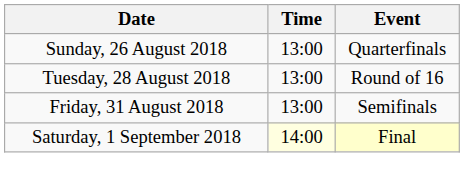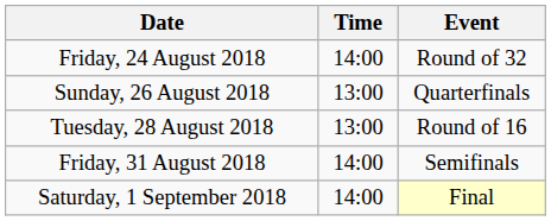 <table class="wikitable" style="text-align:center;">
 <tr>
 <th width=220>Date</th>
 <th width=50>Time</th>
 <th width=100>Event</th>
+</tr>
+<tr>
+<td>Friday, 24 August 2018</td>
+<td>14:00</td>
+<td>Round of 32</td>
 </tr>
 <tr>
 <td>Sunday, 26 August 2018</td>
 <td>13:00</td>
 <td>Quarterfinals</td>
 </tr>
 <tr>
 <td>Tuesday, 28 August 2018</td>
 <td>13:00</td>
 <td>Round of 16</td>
 </tr>
 <tr>
 <td>Friday, 31 August 2018</td>
-<td>13:00</td>
+<td>14:00</td>
 <td>Semifinals</td>
 </tr>
 <tr>
 <td>Saturday, 1 September 2018</td>
-<td style="background: lightyellow;">14:00</td>
+<td>14:00</td>
 <td bgcolor=ffffcc>Final</td>
 </tr>
 </table>
